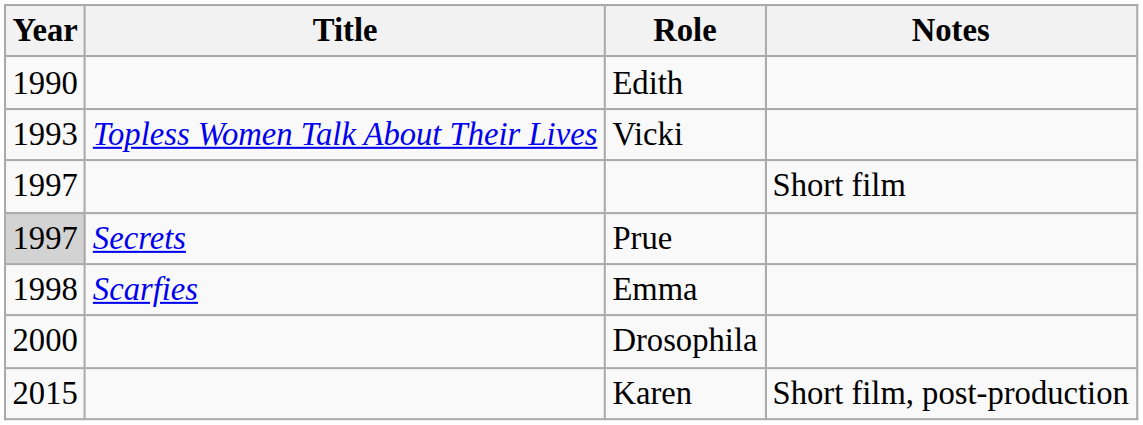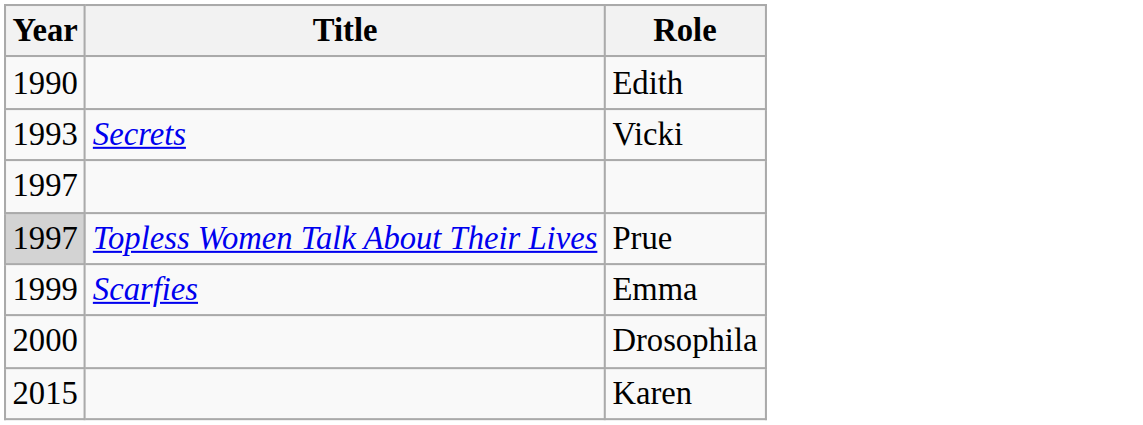 <table class="wikitable sortable">
 <tr>
 <th>Year</th>
 <th>Title</th>
 <th>Role</th>
-<th class="unsortable">Notes</th>
 </tr>
 <tr>
 <td>1990</td>
 <td><em></em></td>
 <td>Edith</td>
-<td></td>
 </tr>
 <tr>
 <td>1993</td>
-<td><em><a href='#'>Topless Women Talk About Their Lives</a></em></td>
+<td><em><a href='#'>Secrets</a></em></td>
 <td>Vicki</td>
-<td></td>
 </tr>
 <tr>
 <td>1997</td>
 <td><em></em></td>
 <td></td>
-<td>Short film</td>
 </tr>
 <tr>
 <td style="background: lightgrey;">1997</td>
-<td><em><a href='#'>Secrets</a></em></td>
+<td><em><a href='#'>Topless Women Talk About Their Lives</a></em></td>
 <td>Prue</td>
-<td></td>
 </tr>
 <tr>
-<td>1998</td>
+<td>1999</td>
 <td><em><a href='#'>Scarfies</a></em></td>
 <td>Emma</td>
-<td></td>
 </tr>
 <tr>
 <td>2000</td>
 <td><em></em></td>
 <td>Drosophila</td>
-<td></td>
 </tr>
 <tr>
 <td>2015</td>
 <td><em></em></td>
 <td>Karen</td>
-<td>Short film, post-production</td>
 </tr>
 </table>
